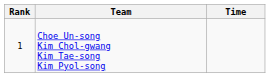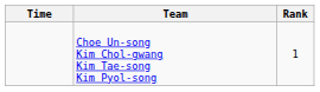 <table class=wikitable style="text-align:center">
 <tr>
+<th width=80>Time</th>
+<th width=250>Team</th>
 <th width=40>Rank</th>
-<th width=250>Team</th>
-<th width=80>Time</th>
 </tr>
 <tr>
+<td></td>
+<td align=left><br><a href='#'>Choe Un-song</a><br><a href='#'>Kim Chol-gwang</a><br><a href='#'>Kim Tae-song</a><br><a href='#'>Kim Pyol-song</a></td>
 <td>1</td>
-<td align=left><br><a href='#'>Choe Un-song</a><br><a href='#'>Kim Chol-gwang</a><br><a href='#'>Kim Tae-song</a><br><a href='#'>Kim Pyol-song</a></td>
-<td></td>
 </tr>
 </table>
